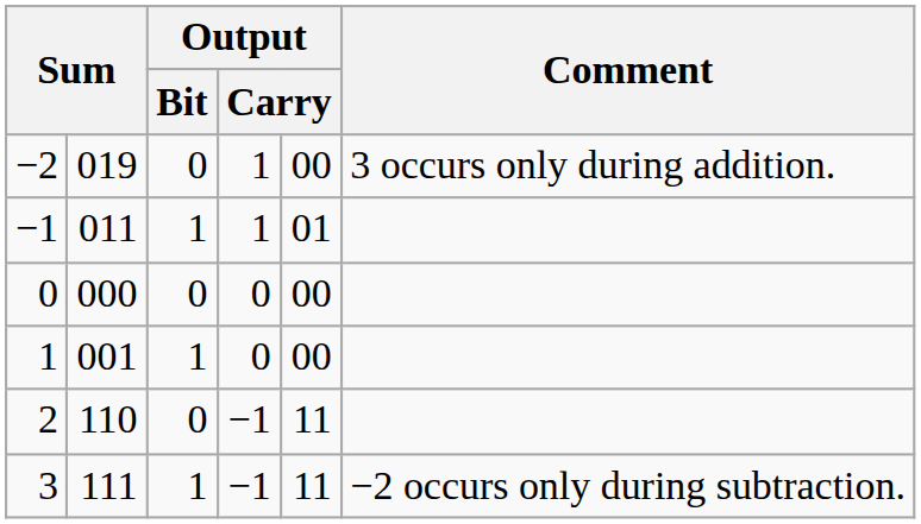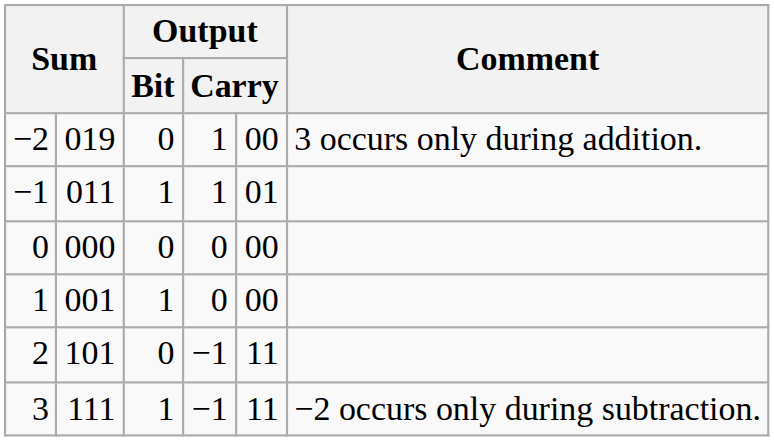 <table class="wikitable" style="text-align:right;">
 <tr>
 <th colspan=2 rowspan=2>Sum</th>
 <th colspan=3>Output</th>
 <th rowspan=2>Comment</th>
 </tr>
 <tr>
 <th>Bit</th>
 <th colspan=2>Carry</th>
 </tr>
 <tr>
 <td>−2</td>
 <td>019</td>
 <td>0</td>
 <td>1</td>
 <td>00</td>
 <td style="text-align:left;">3 occurs only during addition.</td>
 </tr>
 <tr>
 <td>−1</td>
 <td>011</td>
 <td>1</td>
 <td>1</td>
 <td>01</td>
 <td style="text-align:left;"></td>
 </tr>
 <tr>
 <td>0</td>
 <td>000</td>
 <td>0</td>
 <td>0</td>
 <td>00</td>
 <td style="text-align:left;"></td>
 </tr>
 <tr>
 <td>1</td>
 <td>001</td>
 <td>1</td>
 <td>0</td>
 <td>00</td>
 <td style="text-align:left;"></td>
 </tr>
 <tr>
 <td>2</td>
-<td>110</td>
+<td>101</td>
 <td>0</td>
 <td>−1</td>
 <td>11</td>
 <td style="text-align:left;"></td>
 </tr>
 <tr>
 <td>3</td>
 <td>111</td>
 <td>1</td>
 <td>−1</td>
 <td>11</td>
 <td style="text-align:left;">−2 occurs only during subtraction.</td>
 </tr>
 </table>
